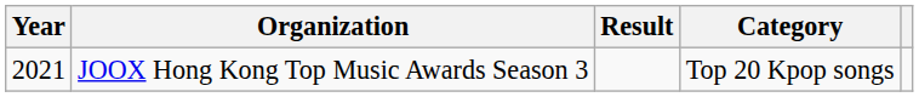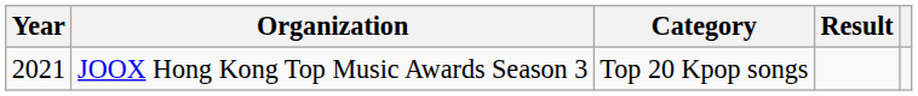 <table class="wikitable" style="text-align:center;">
 <tr>
 <th scope="col">Year</th>
 <th scope="col">Organization</th>
+<th scope="col">Category</th>
 <th scope="col">Result</th>
-<th scope="col">Category</th>
 <th></th>
 </tr>
 <tr>
 <td>2021</td>
 <td><a href='#'>JOOX</a> Hong Kong Top Music Awards Season 3</td>
+<td>Top 20 Kpop songs</td>
 <td></td>
-<td>Top 20 Kpop songs</td>
 <td></td>
 </tr>
 </table>
